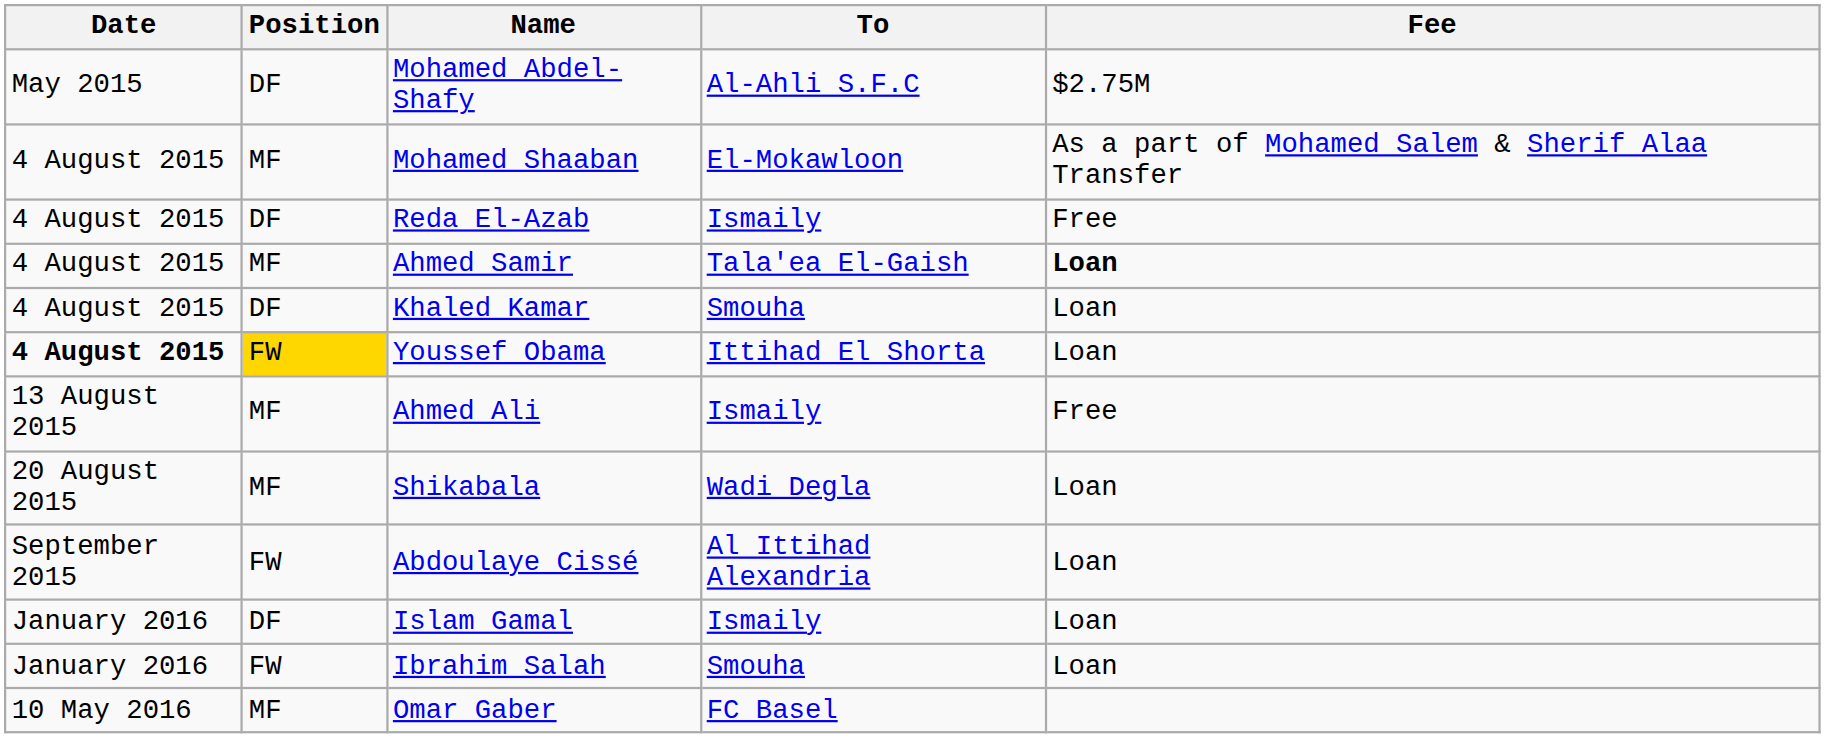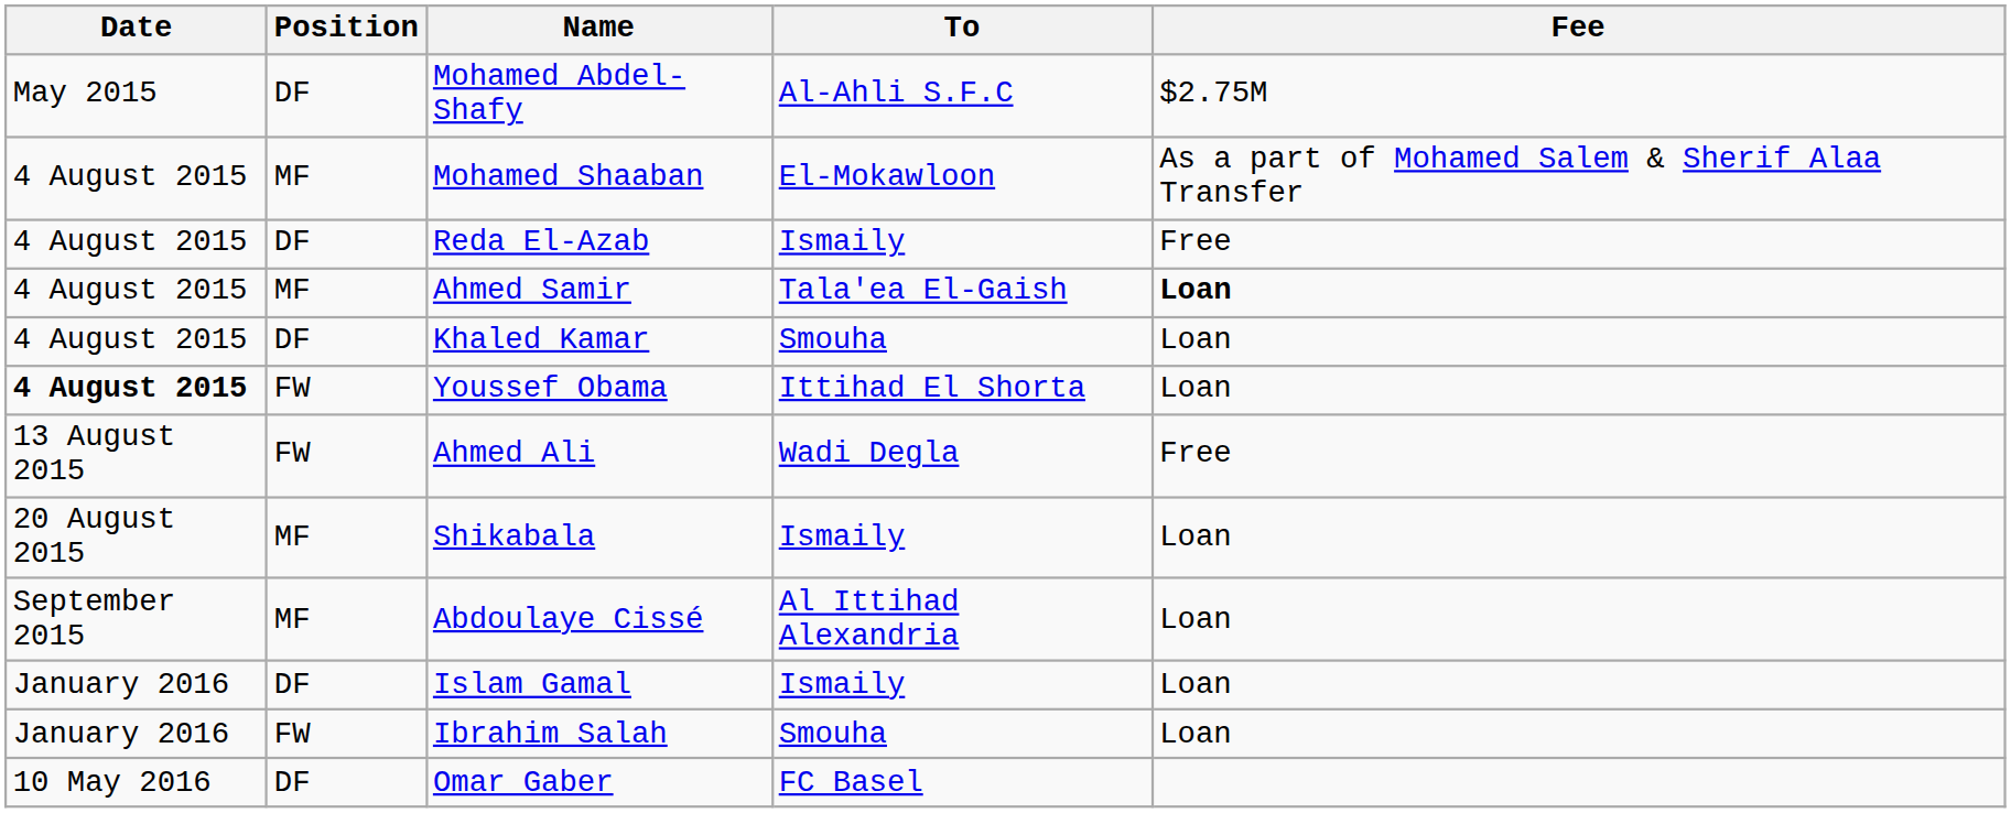 <table width=65% class="wikitable" style="text-align:center; font-size:95%; text-align:left">
 <tr>
 <th><strong>Date</strong></th>
 <th><strong>Position</strong></th>
 <th><strong>Name</strong></th>
 <th><strong>To</strong></th>
 <th><strong>Fee</strong></th>
 </tr>
 <tr --->
 <td>May 2015</td>
 <td>DF</td>
 <td> <a href='#'>Mohamed Abdel-Shafy</a></td>
 <td> <a href='#'>Al-Ahli S.F.C</a></td>
 <td>$2.75M</td>
 </tr>
 <tr --->
 <td>4 August 2015</td>
 <td>MF</td>
 <td> <a href='#'>Mohamed Shaaban</a></td>
 <td> <a href='#'>El-Mokawloon</a></td>
 <td>As a part of <a href='#'>Mohamed Salem</a> & <a href='#'>Sherif Alaa</a> Transfer</td>
 </tr>
 <tr --->
 <td>4 August 2015</td>
 <td>DF</td>
 <td> <a href='#'>Reda El-Azab</a></td>
 <td> <a href='#'>Ismaily</a></td>
 <td>Free</td>
 </tr>
 <tr --->
 <td>4 August 2015</td>
 <td>MF</td>
 <td> <a href='#'>Ahmed Samir</a></td>
 <td> <a href='#'>Tala'ea El-Gaish</a></td>
 <td><strong>Loan</strong></td>
 </tr>
 <tr --->
 <td>4 August 2015</td>
 <td>DF</td>
 <td> <a href='#'>Khaled Kamar</a></td>
 <td> <a href='#'>Smouha</a></td>
 <td>Loan</td>
 </tr>
 <tr --->
 <td><strong>4 August 2015</strong></td>
-<td style="background: gold;">FW</td>
+<td>FW</td>
 <td> <a href='#'>Youssef Obama</a></td>
 <td> <a href='#'>Ittihad El Shorta</a></td>
 <td>Loan</td>
 </tr>
 <tr --->
 <td>13 August 2015</td>
-<td>MF</td>
+<td>FW</td>
 <td> <a href='#'>Ahmed Ali</a></td>
-<td> <a href='#'>Ismaily</a></td>
+<td> <a href='#'>Wadi Degla</a></td>
 <td>Free</td>
 </tr>
 <tr --->
 <td>20 August 2015</td>
 <td>MF</td>
 <td> <a href='#'>Shikabala</a></td>
-<td> <a href='#'>Wadi Degla</a></td>
+<td> <a href='#'>Ismaily</a></td>
 <td>Loan</td>
 </tr>
 <tr --->
 <td>September 2015</td>
-<td>FW</td>
+<td>MF</td>
 <td> <a href='#'>Abdoulaye Cissé</a></td>
 <td> <a href='#'>Al Ittihad Alexandria</a></td>
 <td>Loan</td>
 </tr>
 <tr --->
 <td>January 2016</td>
 <td>DF</td>
 <td> <a href='#'>Islam Gamal</a></td>
 <td> <a href='#'>Ismaily</a></td>
 <td>Loan</td>
 </tr>
 <tr --->
 <td>January 2016</td>
 <td>FW</td>
 <td> <a href='#'>Ibrahim Salah</a></td>
 <td> <a href='#'>Smouha</a></td>
 <td>Loan</td>
 </tr>
 <tr --->
 <td>10 May 2016</td>
-<td>MF</td>
+<td>DF</td>
 <td> <a href='#'>Omar Gaber</a></td>
 <td> <a href='#'>FC Basel</a></td>
 <td></td>
 </tr>
 </table>
